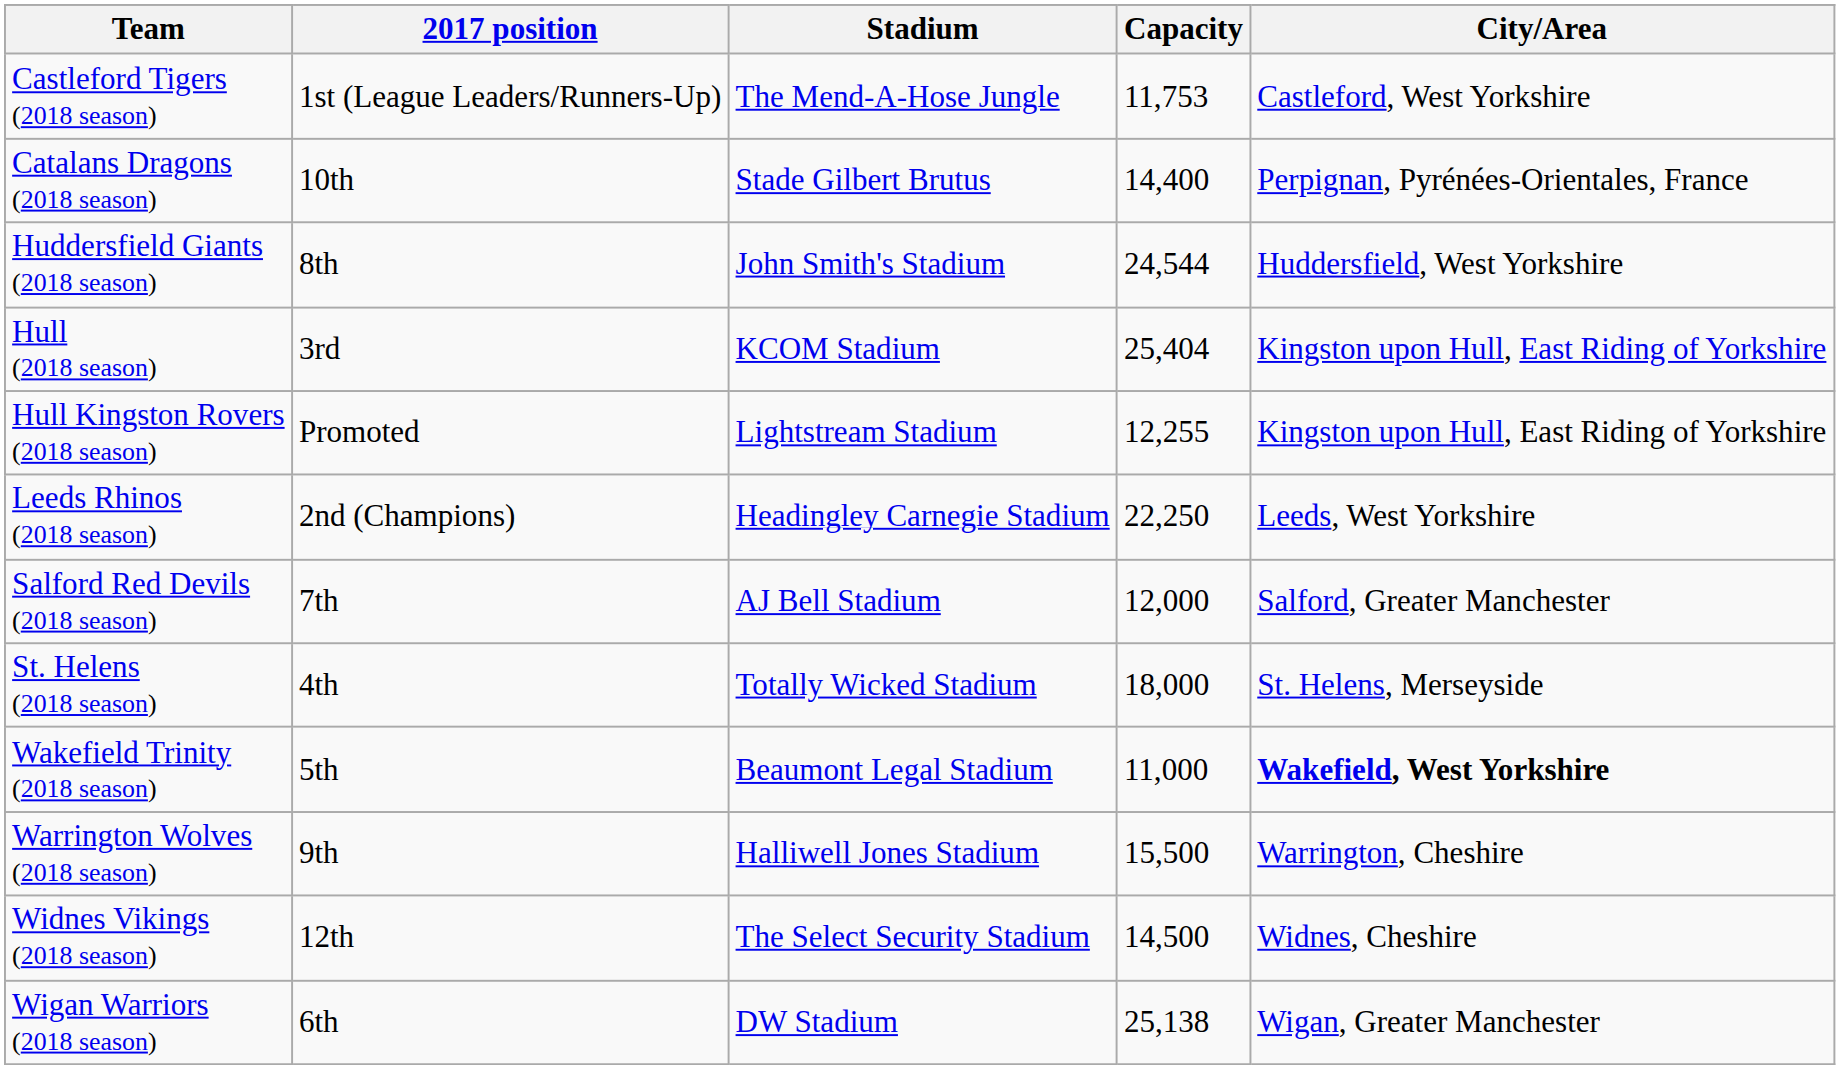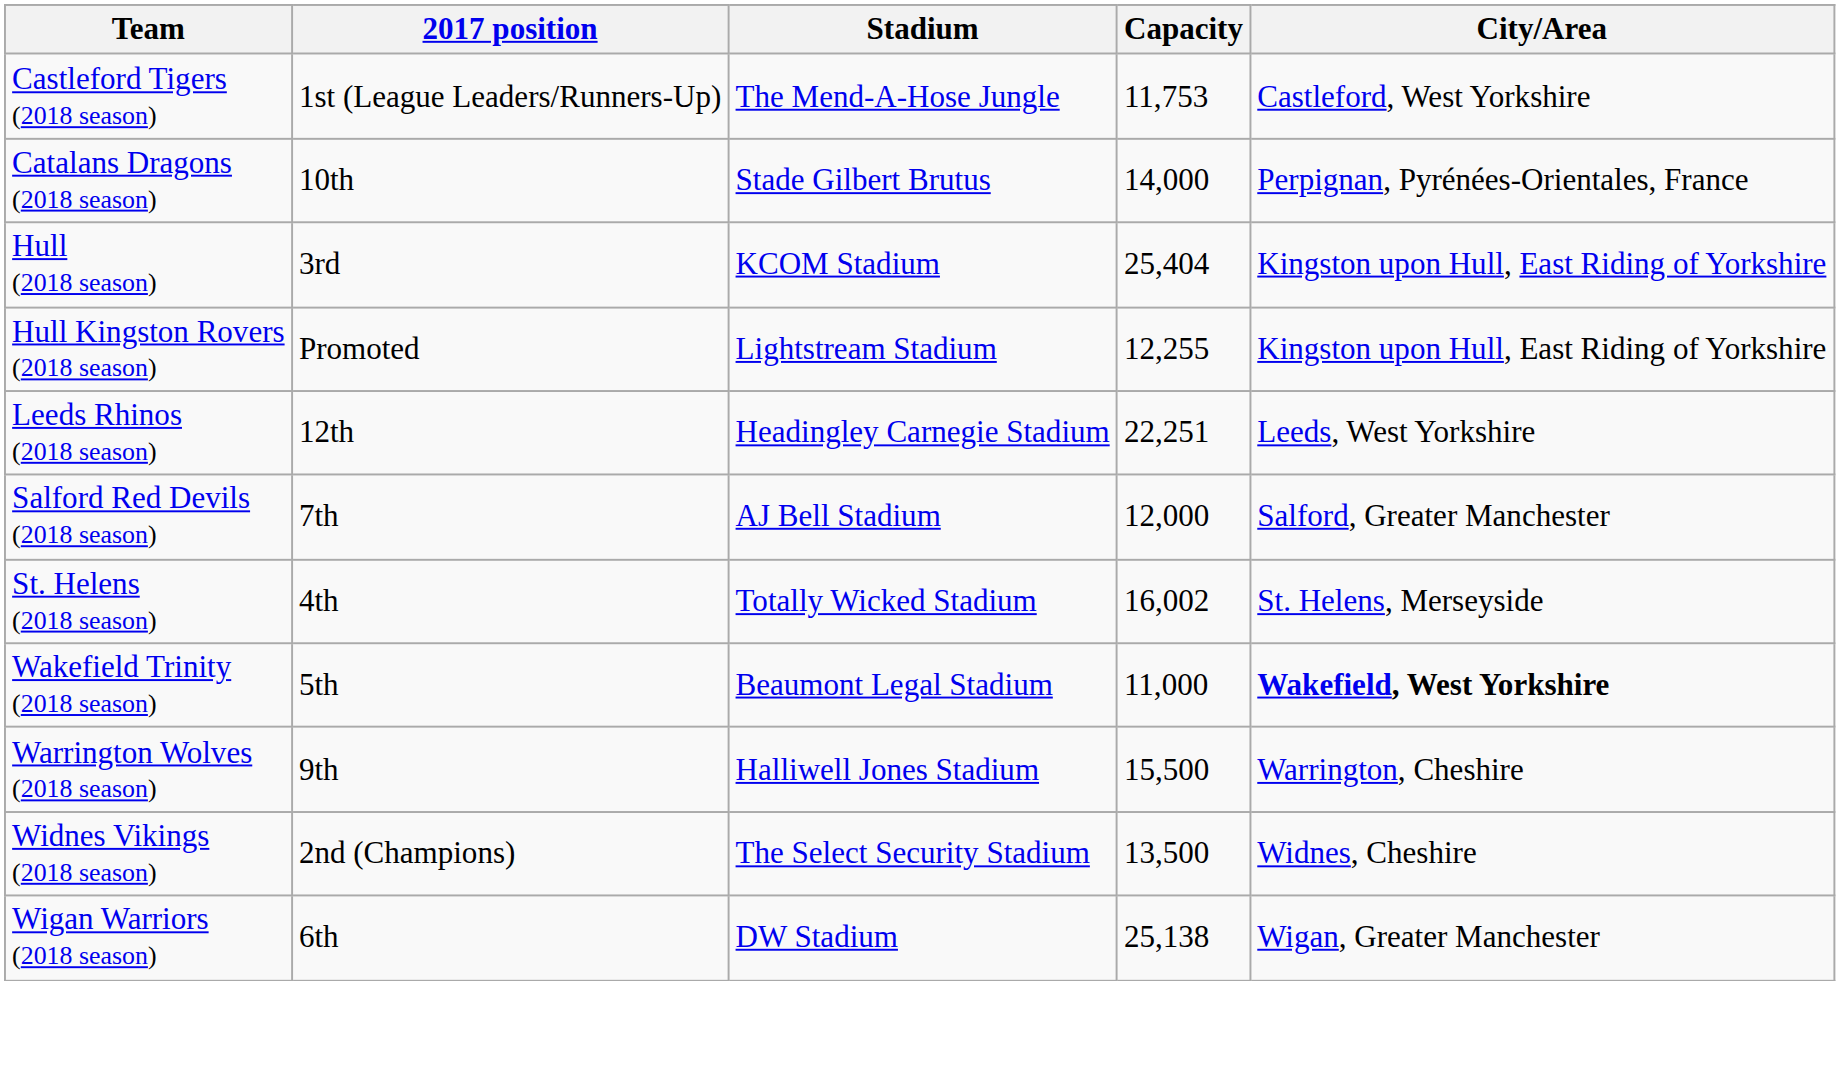 <table style="width:550;" class="wikitable sortable">
 <tr>
 <th>Team</th>
 <th><a href='#'>2017 position</a></th>
 <th>Stadium</th>
 <th>Capacity</th>
 <th>City/Area</th>
 </tr>
 <tr>
 <td> <a href='#'>Castleford Tigers</a><br><small>(<a href='#'>2018 season</a>)</small></td>
 <td>1st (League Leaders/Runners-Up)</td>
 <td><a href='#'>The Mend-A-Hose Jungle</a></td>
 <td>11,753</td>
 <td><a href='#'>Castleford</a>, West Yorkshire</td>
 </tr>
 <tr>
 <td> <a href='#'>Catalans Dragons</a><br><small>(<a href='#'>2018 season</a>)</small></td>
 <td>10th</td>
 <td><a href='#'>Stade Gilbert Brutus</a></td>
-<td>14,400</td>
+<td>14,000</td>
 <td><a href='#'>Perpignan</a>, Pyrénées-Orientales, France</td>
-</tr>
-<tr>
-<td> <a href='#'>Huddersfield Giants</a><br><small>(<a href='#'>2018 season</a>)</small></td>
-<td>8th</td>
-<td><a href='#'>John Smith's Stadium</a></td>
-<td>24,544</td>
-<td><a href='#'>Huddersfield</a>, West Yorkshire</td>
 </tr>
 <tr>
 <td> <a href='#'>Hull</a><br><small>(<a href='#'>2018 season</a>)</small></td>
 <td>3rd</td>
 <td><a href='#'>KCOM Stadium</a></td>
 <td>25,404</td>
 <td><a href='#'>Kingston upon Hull</a>, <a href='#'>East Riding of Yorkshire</a></td>
 </tr>
 <tr>
 <td> <a href='#'>Hull Kingston Rovers</a><br><small>(<a href='#'>2018 season</a>)</small></td>
 <td>Promoted</td>
 <td><a href='#'>Lightstream Stadium</a></td>
 <td>12,255</td>
 <td><a href='#'>Kingston upon Hull</a>, East Riding of Yorkshire</td>
 </tr>
 <tr>
 <td> <a href='#'>Leeds Rhinos</a><br><small>(<a href='#'>2018 season</a>)</small></td>
-<td>2nd (Champions)</td>
+<td>12th</td>
 <td><a href='#'>Headingley Carnegie Stadium</a></td>
-<td>22,250</td>
+<td>22,251</td>
 <td><a href='#'>Leeds</a>, West Yorkshire</td>
 </tr>
 <tr>
 <td> <a href='#'>Salford Red Devils</a><br><small>(<a href='#'>2018 season</a>)</small></td>
 <td>7th</td>
 <td><a href='#'>AJ Bell Stadium</a></td>
 <td>12,000</td>
 <td><a href='#'>Salford</a>, Greater Manchester</td>
 </tr>
 <tr>
 <td> <a href='#'>St. Helens</a><br><small>(<a href='#'>2018 season</a>)</small></td>
 <td>4th</td>
 <td><a href='#'>Totally Wicked Stadium</a></td>
-<td>18,000</td>
+<td>16,002</td>
 <td><a href='#'>St. Helens</a>, Merseyside</td>
 </tr>
 <tr>
 <td> <a href='#'>Wakefield Trinity</a><br><small>(<a href='#'>2018 season</a>)</small></td>
 <td>5th</td>
 <td><a href='#'>Beaumont Legal Stadium</a></td>
 <td>11,000</td>
 <td><strong><a href='#'>Wakefield</a>, West Yorkshire</strong></td>
 </tr>
 <tr>
 <td> <a href='#'>Warrington Wolves</a><br><small>(<a href='#'>2018 season</a>)</small></td>
 <td>9th</td>
 <td><a href='#'>Halliwell Jones Stadium</a></td>
 <td>15,500</td>
 <td><a href='#'>Warrington</a>, Cheshire</td>
 </tr>
 <tr>
 <td> <a href='#'>Widnes Vikings</a><br><small>(<a href='#'>2018 season</a>)</small></td>
-<td>12th</td>
+<td>2nd (Champions)</td>
 <td><a href='#'>The Select Security Stadium</a></td>
-<td>14,500</td>
+<td>13,500</td>
 <td><a href='#'>Widnes</a>, Cheshire</td>
 </tr>
 <tr>
 <td> <a href='#'>Wigan Warriors</a><br><small>(<a href='#'>2018 season</a>)</small></td>
 <td>6th</td>
 <td><a href='#'>DW Stadium</a></td>
 <td>25,138</td>
 <td><a href='#'>Wigan</a>, Greater Manchester</td>
 </tr>
 </table>
